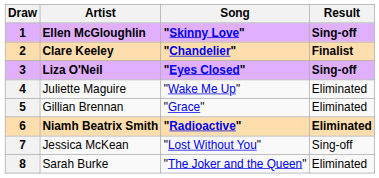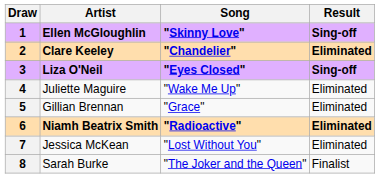 <table class="sortable wikitable plainrowheaders" style="margin: 1em auto 1em auto;">
 <tr>
 <th scope="col">Draw</th>
 <th scope="col">Artist</th>
 <th scope="col">Song </th>
 <th scope="col">Result</th>
 </tr>
 <tr style="font-weight: bold; background: #E0B0FF;">
 <th scope="row" style="text-align:center; font-weight:bold; background:#E0B0FF">1</th>
 <td>Ellen McGloughlin</td>
 <td>"<a href='#'>Skinny Love</a>" </td>
 <td>Sing-off</td>
 </tr>
 <tr style="font-weight: bold; background: navajowhite;">
 <th scope="row" style="text-align:center; font-weight:bold; background:navajowhite">2</th>
 <td>Clare Keeley</td>
 <td>"<a href='#'>Chandelier</a>" </td>
-<td>Finalist</td>
+<td>Eliminated</td>
 </tr>
 <tr style="font-weight: bold; background: #E0B0FF;">
 <th scope="row" style="text-align:center; font-weight:bold; background:#E0B0FF">3</th>
 <td>Liza O'Neil</td>
 <td>"<a href='#'>Eyes Closed</a>" </td>
 <td>Sing-off</td>
 </tr>
 <tr>
 <th scope="row" style="text-align:center;">4</th>
 <td>Juliette Maguire</td>
 <td>"<a href='#'>Wake Me Up</a>" </td>
 <td>Eliminated</td>
 </tr>
 <tr>
 <th scope="row" style="text-align:center;">5</th>
 <td>Gillian Brennan</td>
 <td>"<a href='#'>Grace</a>" </td>
 <td>Eliminated</td>
 </tr>
 <tr style="font-weight: bold; background: navajowhite;">
 <th scope="row" style="text-align:center; font-weight:bold; background:navajowhite">6</th>
 <td>Niamh Beatrix Smith</td>
 <td>"<a href='#'>Radioactive</a>" </td>
 <td>Eliminated</td>
 </tr>
 <tr>
 <th scope="row" style="text-align:center;">7</th>
 <td>Jessica McKean</td>
 <td>"<a href='#'>Lost Without You</a>" </td>
-<td>Sing-off</td>
+<td>Eliminated</td>
 </tr>
 <tr>
 <th scope="row" style="text-align:center;">8</th>
 <td>Sarah Burke</td>
 <td>"<a href='#'>The Joker and the Queen</a>" </td>
-<td>Eliminated</td>
+<td>Finalist</td>
 </tr>
 </table>
